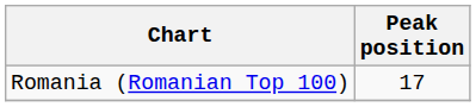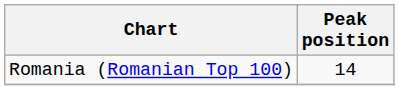 <table class="wikitable">
 <tr>
 <th>Chart</th>
 <th>Peak<br>position</th>
 </tr>
 <tr>
 <td align="left">Romania (<a href='#'>Romanian Top 100</a>)</td>
-<td style="text-align:center;">17</td>
+<td style="text-align:center;">14</td>
 </tr>
 <tr>
 </tr>
 </table>
